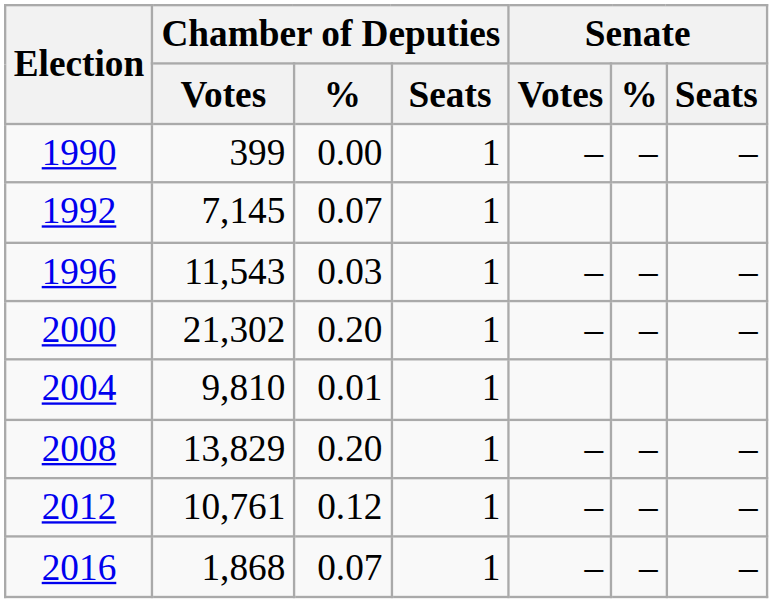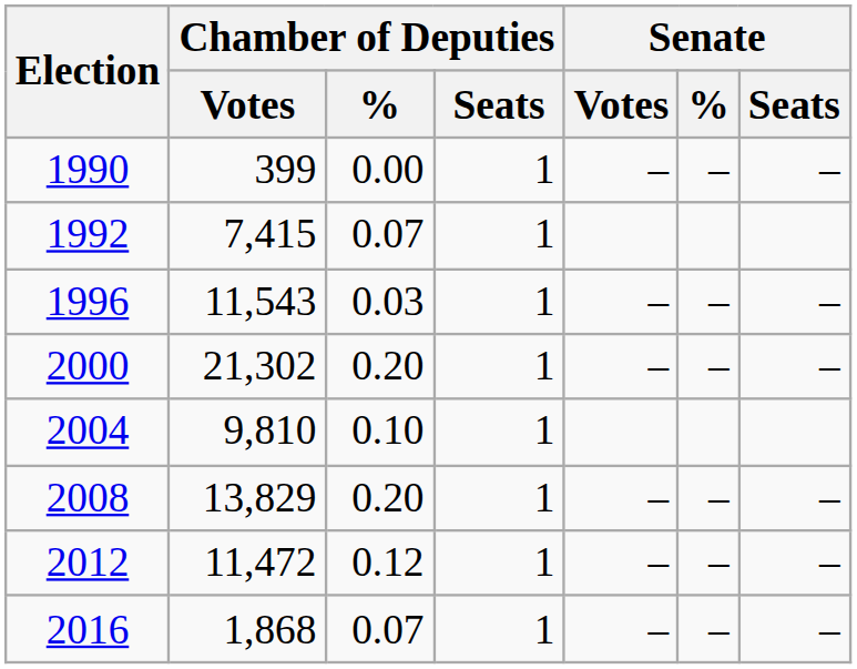 <table class=wikitable style=text-align:right>
 <tr>
 <th rowspan=2>Election</th>
 <th colspan=3>Chamber of Deputies</th>
 <th colspan=3>Senate</th>
 </tr>
 <tr>
 <th>Votes</th>
 <th>%</th>
 <th>Seats</th>
 <th>Votes</th>
 <th>%</th>
 <th>Seats</th>
 </tr>
 <tr>
 <td align=center><a href='#'>1990</a></td>
 <td>399</td>
 <td>0.00</td>
 <td>1</td>
 <td>–</td>
 <td>–</td>
 <td>–</td>
 </tr>
 <tr>
 <td align=center><a href='#'>1992</a></td>
-<td>7,145</td>
+<td>7,415</td>
 <td>0.07</td>
 <td>1</td>
 <td></td>
 <td></td>
 <td></td>
 </tr>
 <tr>
 <td align=center><a href='#'>1996</a></td>
 <td>11,543</td>
 <td>0.03</td>
 <td>1</td>
 <td>–</td>
 <td>–</td>
 <td>–</td>
 </tr>
 <tr>
 <td align=center><a href='#'>2000</a></td>
 <td>21,302</td>
 <td>0.20</td>
 <td>1</td>
 <td>–</td>
 <td>–</td>
 <td>–</td>
 </tr>
 <tr>
 <td align=center><a href='#'>2004</a></td>
 <td>9,810</td>
-<td>0.01</td>
+<td>0.10</td>
 <td>1</td>
 <td></td>
 <td></td>
 <td></td>
 </tr>
 <tr>
 <td align=center><a href='#'>2008</a></td>
 <td>13,829</td>
 <td>0.20</td>
 <td>1</td>
 <td>–</td>
 <td>–</td>
 <td>–</td>
 </tr>
 <tr>
 <td align=center><a href='#'>2012</a></td>
-<td>10,761</td>
+<td>11,472</td>
 <td>0.12</td>
 <td>1</td>
 <td>–</td>
 <td>–</td>
 <td>–</td>
 </tr>
 <tr>
 <td align=center><a href='#'>2016</a></td>
 <td>1,868</td>
 <td>0.07</td>
 <td>1</td>
 <td>–</td>
 <td>–</td>
 <td>–</td>
 </tr>
 </table>
